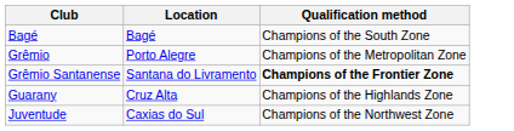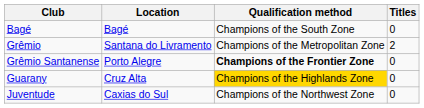 <table class="wikitable">
 <tr>
 <th>Club</th>
 <th>Location</th>
 <th>Qualification method</th>
+<th>Titles</th>
 </tr>
 <tr>
 <td><a href='#'>Bagé</a></td>
 <td><a href='#'>Bagé</a></td>
 <td>Champions of the South Zone</td>
+<td>0</td>
 </tr>
 <tr>
 <td><a href='#'>Grêmio</a></td>
-<td><a href='#'>Porto Alegre</a></td>
+<td><a href='#'>Santana do Livramento</a></td>
 <td>Champions of the Metropolitan Zone</td>
+<td>2</td>
 </tr>
 <tr>
 <td><a href='#'>Grêmio Santanense</a></td>
-<td><a href='#'>Santana do Livramento</a></td>
+<td><a href='#'>Porto Alegre</a></td>
 <td><strong>Champions of the Frontier Zone</strong></td>
+<td>0</td>
 </tr>
 <tr>
 <td><a href='#'>Guarany</a></td>
 <td><a href='#'>Cruz Alta</a></td>
-<td>Champions of the Highlands Zone</td>
+<td style="background: gold;">Champions of the Highlands Zone</td>
+<td>0</td>
 </tr>
 <tr>
 <td><a href='#'>Juventude</a></td>
 <td><a href='#'>Caxias do Sul</a></td>
 <td>Champions of the Northwest Zone</td>
+<td>0</td>
 </tr>
 </table>
